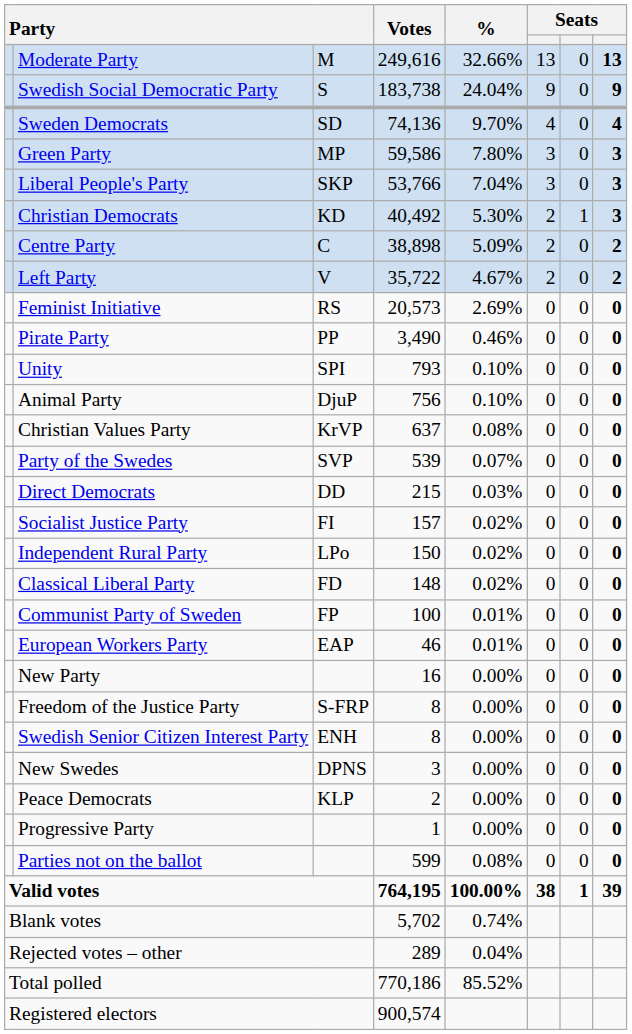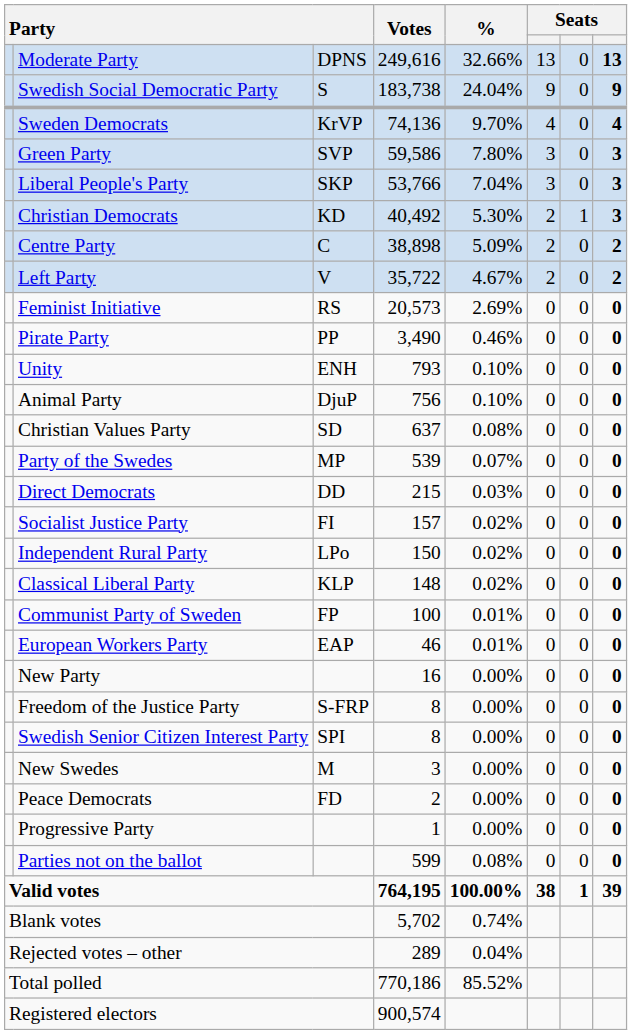 <table class="wikitable" border="1" style="text-align:right;">
 <tr>
 <th style="text-align:left;" valign=bottom rowspan=2 colspan=3>Party</th>
 <th align=center valign=bottom rowspan=2 width="50">Votes</th>
 <th align=center valign=bottom rowspan=2 width="50">%</th>
 <th colspan=3>Seats</th>
 </tr>
 <tr>
 <th align=center valign=bottom width="20"><small></small></th>
 <th align=center valign=bottom width="20"><small><a href='#'></a></small></th>
 <th align=center valign=bottom width="20"><small></small></th>
 </tr>
 <tr style="background:#CEE0F2;">
 <td></td>
 <td align=left><a href='#'>Moderate Party</a></td>
-<td align=left>M</td>
+<td align=left>DPNS</td>
 <td>249,616</td>
 <td>32.66%</td>
 <td>13</td>
 <td>0</td>
 <td><strong>13</strong></td>
 </tr>
 <tr style="background:#CEE0F2;">
 <td></td>
 <td align=left style="white-space: nowrap;"><a href='#'>Swedish Social Democratic Party</a></td>
 <td align=left>S</td>
 <td>183,738</td>
 <td>24.04%</td>
 <td>9</td>
 <td>0</td>
 <td><strong>9</strong></td>
 </tr>
 <tr style="background:#CEE0F2; border-top:3px solid darkgray;">
 <td></td>
 <td align=left><a href='#'>Sweden Democrats</a></td>
-<td align=left>SD</td>
+<td align=left>KrVP</td>
 <td>74,136</td>
 <td>9.70%</td>
 <td>4</td>
 <td>0</td>
 <td><strong>4</strong></td>
 </tr>
 <tr style="background:#CEE0F2;">
 <td></td>
 <td align=left><a href='#'>Green Party</a></td>
-<td align=left>MP</td>
+<td align=left>SVP</td>
 <td>59,586</td>
 <td>7.80%</td>
 <td>3</td>
 <td>0</td>
 <td><strong>3</strong></td>
 </tr>
 <tr style="background:#CEE0F2;">
 <td></td>
 <td align=left><a href='#'>Liberal People's Party</a></td>
 <td align=left>SKP</td>
 <td>53,766</td>
 <td>7.04%</td>
 <td>3</td>
 <td>0</td>
 <td><strong>3</strong></td>
 </tr>
 <tr style="background:#CEE0F2;">
 <td></td>
 <td align=left><a href='#'>Christian Democrats</a></td>
 <td align=left>KD</td>
 <td>40,492</td>
 <td>5.30%</td>
 <td>2</td>
 <td>1</td>
 <td><strong>3</strong></td>
 </tr>
 <tr style="background:#CEE0F2;">
 <td></td>
 <td align=left><a href='#'>Centre Party</a></td>
 <td align=left>C</td>
 <td>38,898</td>
 <td>5.09%</td>
 <td>2</td>
 <td>0</td>
 <td><strong>2</strong></td>
 </tr>
 <tr style="background:#CEE0F2;">
 <td></td>
 <td align=left><a href='#'>Left Party</a></td>
 <td align=left>V</td>
 <td>35,722</td>
 <td>4.67%</td>
 <td>2</td>
 <td>0</td>
 <td><strong>2</strong></td>
 </tr>
 <tr>
 <td></td>
 <td align=left><a href='#'>Feminist Initiative</a></td>
 <td align=left>RS</td>
 <td>20,573</td>
 <td>2.69%</td>
 <td>0</td>
 <td>0</td>
 <td><strong>0</strong></td>
 </tr>
 <tr>
 <td></td>
 <td align=left><a href='#'>Pirate Party</a></td>
 <td align=left>PP</td>
 <td>3,490</td>
 <td>0.46%</td>
 <td>0</td>
 <td>0</td>
 <td><strong>0</strong></td>
 </tr>
 <tr>
 <td></td>
 <td align=left><a href='#'>Unity</a></td>
-<td align=left>SPI</td>
+<td align=left>ENH</td>
 <td>793</td>
 <td>0.10%</td>
 <td>0</td>
 <td>0</td>
 <td><strong>0</strong></td>
 </tr>
 <tr>
 <td></td>
 <td align=left>Animal Party</td>
 <td align=left>DjuP</td>
 <td>756</td>
 <td>0.10%</td>
 <td>0</td>
 <td>0</td>
 <td><strong>0</strong></td>
 </tr>
 <tr>
 <td></td>
 <td align=left>Christian Values Party</td>
-<td align=left>KrVP</td>
+<td align=left>SD</td>
 <td>637</td>
 <td>0.08%</td>
 <td>0</td>
 <td>0</td>
 <td><strong>0</strong></td>
 </tr>
 <tr>
 <td></td>
 <td align=left><a href='#'>Party of the Swedes</a></td>
-<td align=left>SVP</td>
+<td align=left>MP</td>
 <td>539</td>
 <td>0.07%</td>
 <td>0</td>
 <td>0</td>
 <td><strong>0</strong></td>
 </tr>
 <tr>
 <td></td>
 <td align=left><a href='#'>Direct Democrats</a></td>
 <td align=left>DD</td>
 <td>215</td>
 <td>0.03%</td>
 <td>0</td>
 <td>0</td>
 <td><strong>0</strong></td>
 </tr>
 <tr>
 <td></td>
 <td align=left><a href='#'>Socialist Justice Party</a></td>
 <td align=left>FI</td>
 <td>157</td>
 <td>0.02%</td>
 <td>0</td>
 <td>0</td>
 <td><strong>0</strong></td>
 </tr>
 <tr>
 <td></td>
 <td align=left><a href='#'>Independent Rural Party</a></td>
 <td align=left>LPo</td>
 <td>150</td>
 <td>0.02%</td>
 <td>0</td>
 <td>0</td>
 <td><strong>0</strong></td>
 </tr>
 <tr>
 <td></td>
 <td align=left><a href='#'>Classical Liberal Party</a></td>
-<td align=left>FD</td>
+<td align=left>KLP</td>
 <td>148</td>
 <td>0.02%</td>
 <td>0</td>
 <td>0</td>
 <td><strong>0</strong></td>
 </tr>
 <tr>
 <td></td>
 <td align=left><a href='#'>Communist Party of Sweden</a></td>
 <td align=left>FP</td>
 <td>100</td>
 <td>0.01%</td>
 <td>0</td>
 <td>0</td>
 <td><strong>0</strong></td>
 </tr>
 <tr>
 <td></td>
 <td align=left><a href='#'>European Workers Party</a></td>
 <td align=left>EAP</td>
 <td>46</td>
 <td>0.01%</td>
 <td>0</td>
 <td>0</td>
 <td><strong>0</strong></td>
 </tr>
 <tr>
 <td></td>
 <td align=left>New Party</td>
 <td></td>
 <td>16</td>
 <td>0.00%</td>
 <td>0</td>
 <td>0</td>
 <td><strong>0</strong></td>
 </tr>
 <tr>
 <td></td>
 <td align=left>Freedom of the Justice Party</td>
 <td align=left>S-FRP</td>
 <td>8</td>
 <td>0.00%</td>
 <td>0</td>
 <td>0</td>
 <td><strong>0</strong></td>
 </tr>
 <tr>
 <td></td>
 <td align=left><a href='#'>Swedish Senior Citizen Interest Party</a></td>
-<td align=left>ENH</td>
+<td align=left>SPI</td>
 <td>8</td>
 <td>0.00%</td>
 <td>0</td>
 <td>0</td>
 <td><strong>0</strong></td>
 </tr>
 <tr>
 <td></td>
 <td align=left>New Swedes</td>
-<td align=left>DPNS</td>
+<td align=left>M</td>
 <td>3</td>
 <td>0.00%</td>
 <td>0</td>
 <td>0</td>
 <td><strong>0</strong></td>
 </tr>
 <tr>
 <td></td>
 <td align=left>Peace Democrats</td>
-<td align=left>KLP</td>
+<td align=left>FD</td>
 <td>2</td>
 <td>0.00%</td>
 <td>0</td>
 <td>0</td>
 <td><strong>0</strong></td>
 </tr>
 <tr>
 <td></td>
 <td align=left>Progressive Party</td>
 <td></td>
 <td>1</td>
 <td>0.00%</td>
 <td>0</td>
 <td>0</td>
 <td><strong>0</strong></td>
 </tr>
 <tr>
 <td></td>
 <td align=left><a href='#'>Parties not on the ballot</a></td>
 <td></td>
 <td>599</td>
 <td>0.08%</td>
 <td>0</td>
 <td>0</td>
 <td><strong>0</strong></td>
 </tr>
 <tr style="font-weight:bold">
 <td align=left colspan=3>Valid votes</td>
 <td>764,195</td>
 <td>100.00%</td>
 <td>38</td>
 <td>1</td>
 <td>39</td>
 </tr>
 <tr>
 <td align=left colspan=3>Blank votes</td>
 <td>5,702</td>
 <td>0.74%</td>
 <td></td>
 <td></td>
 <td></td>
 </tr>
 <tr>
 <td align=left colspan=3>Rejected votes – other</td>
 <td>289</td>
 <td>0.04%</td>
 <td></td>
 <td></td>
 <td></td>
 </tr>
 <tr>
 <td align=left colspan=3>Total polled</td>
 <td>770,186</td>
 <td>85.52%</td>
 <td></td>
 <td></td>
 <td></td>
 </tr>
 <tr>
 <td align=left colspan=3>Registered electors</td>
 <td>900,574</td>
 <td></td>
 <td></td>
 <td></td>
 <td></td>
 </tr>
 </table>
